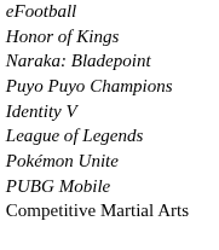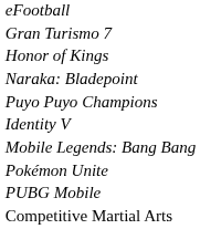 <table>
 <tr>
 <td><em>eFootball</em><br></td>
+<td></td>
+<td></td>
+<td></td>
+</tr>
+<tr>
+<td><em>Gran Turismo 7</em><br></td>
 <td></td>
 <td></td>
 <td></td>
 </tr>
 <tr>
 <td><em>Honor of Kings</em><br></td>
 <td></td>
 <td></td>
 <td></td>
 </tr>
 <tr>
 <td><em>Naraka: Bladepoint</em><br></td>
 <td></td>
 <td></td>
 <td></td>
 </tr>
 <tr>
 <td><em>Puyo Puyo Champions</em><br></td>
 <td></td>
 <td></td>
 <td></td>
 </tr>
 <tr>
 <td><em>Identity V</em><br></td>
 <td></td>
 <td></td>
 <td></td>
 </tr>
 <tr>
-<td><em>League of Legends</em><br></td>
+<td><em>Mobile Legends: Bang Bang</em><br></td>
 <td></td>
 <td></td>
 <td></td>
 </tr>
 <tr>
 <td><em>Pokémon Unite</em><br></td>
 <td></td>
 <td></td>
 <td></td>
 </tr>
 <tr>
 <td><em>PUBG Mobile</em><br></td>
 <td></td>
 <td></td>
 <td></td>
 </tr>
 <tr>
 <td>Competitive Martial Arts<br></td>
 <td></td>
 <td></td>
 <td></td>
 </tr>
 <tr>
 </tr>
 </table>
